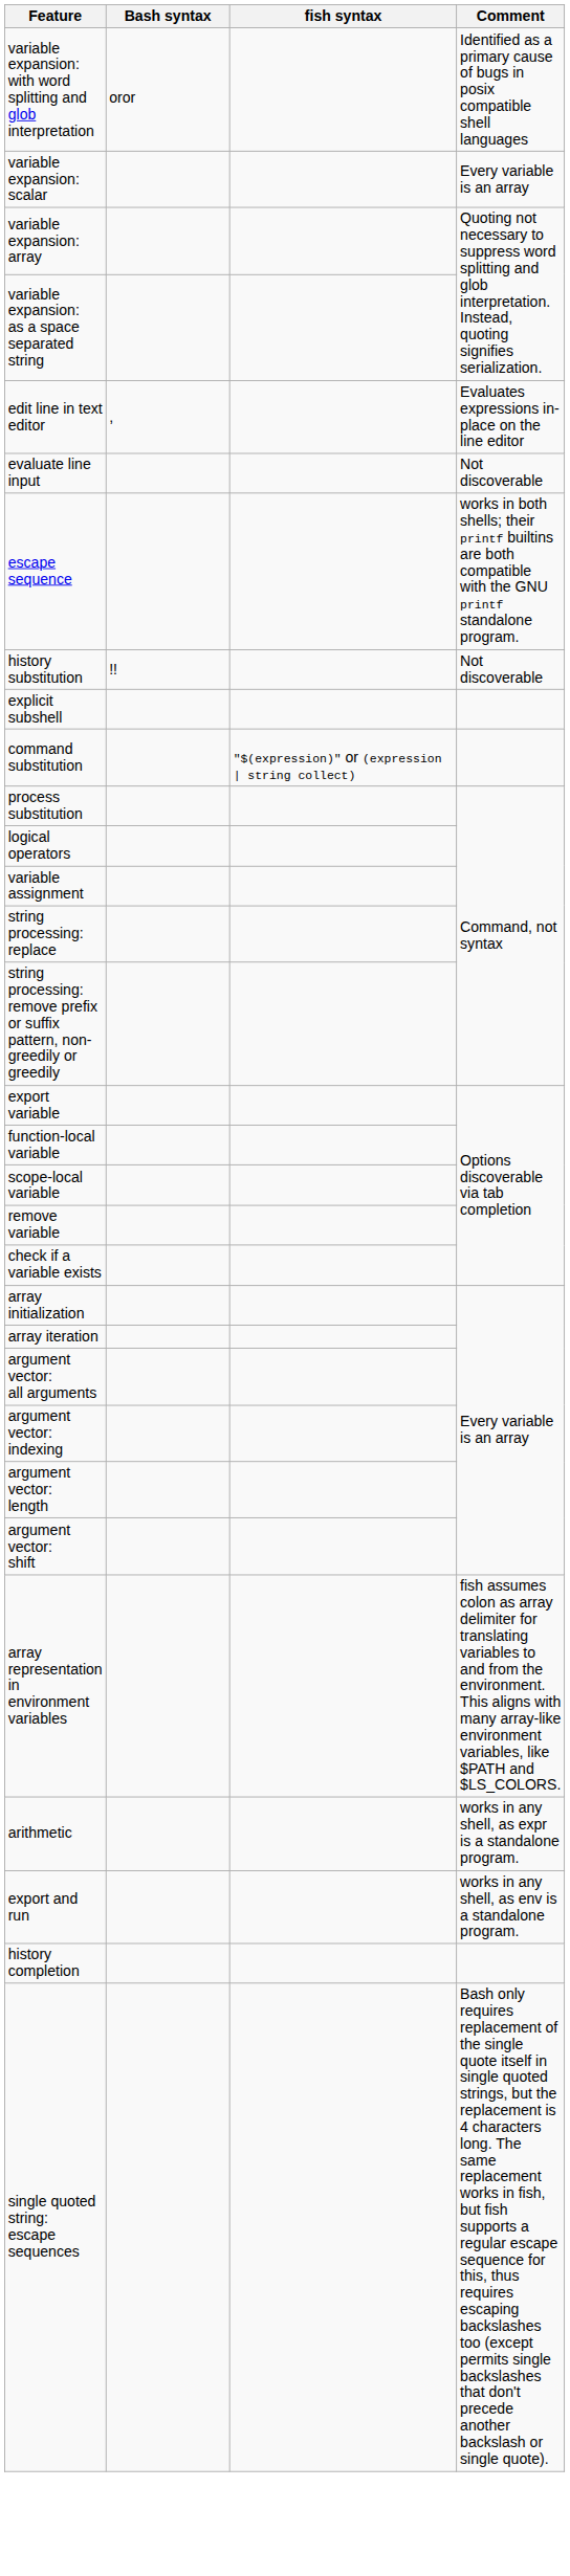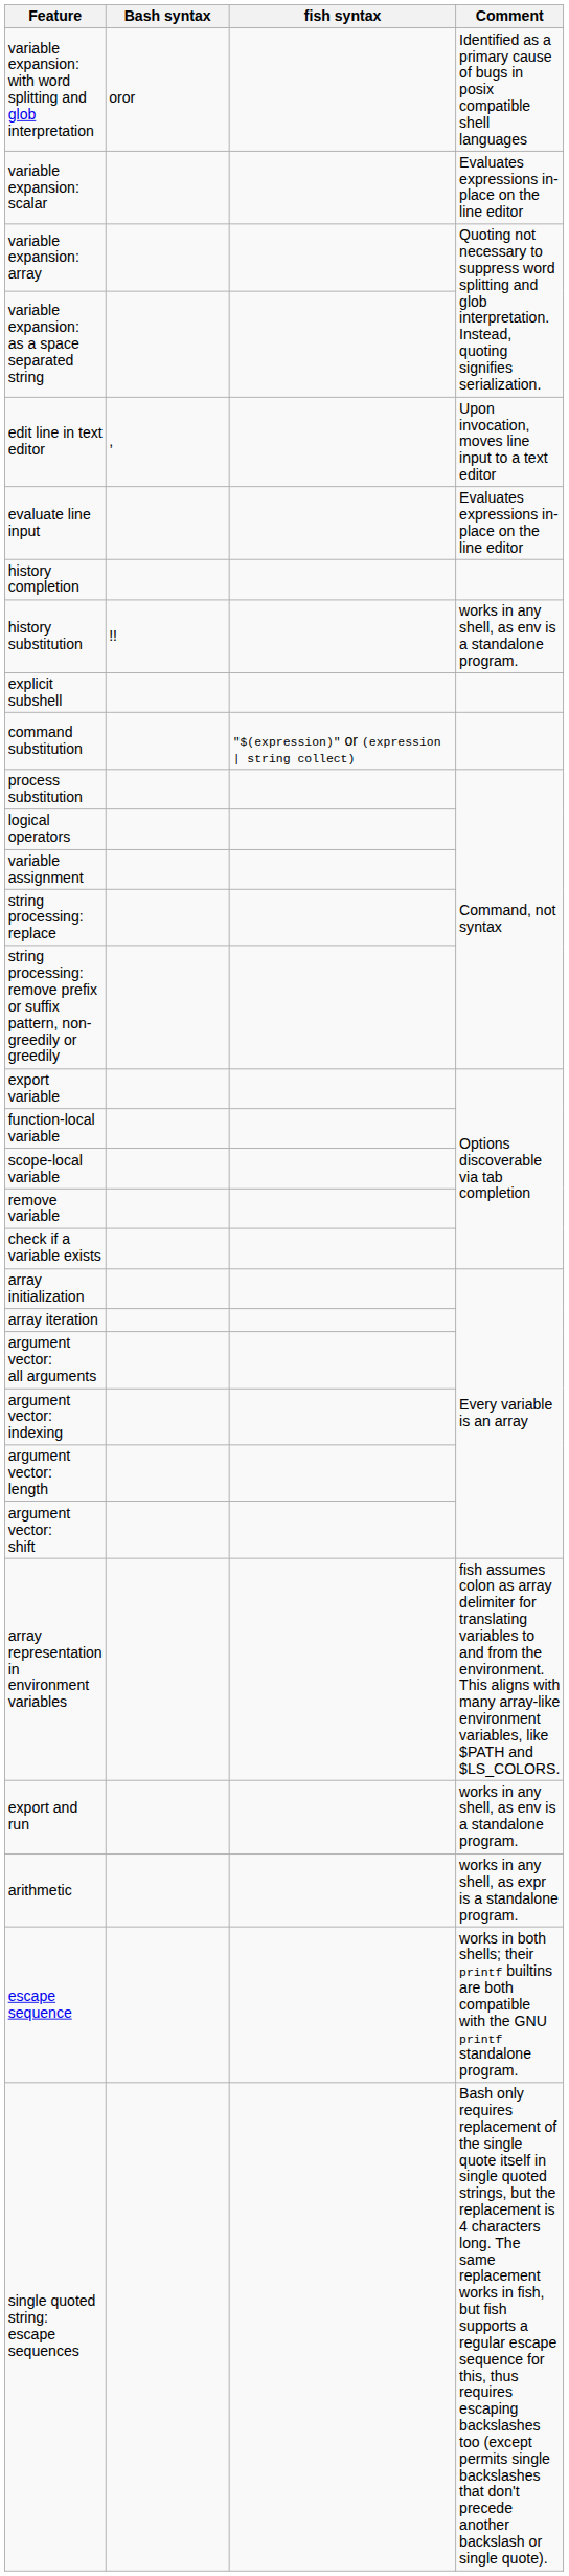 <table class="wikitable">
 <tr>
 <th style="width: 15%">Feature</th>
 <th style="width: 25%">Bash syntax</th>
 <th style="width: 45%">fish syntax</th>
 <th style="width: 15%">Comment</th>
 </tr>
 <tr>
 <td>variable expansion:<br>with word splitting and <a href='#'>glob</a> interpretation</td>
 <td><br>oror</td>
 <td></td>
 <td>Identified as a primary cause of bugs in posix compatible shell languages</td>
 </tr>
 <tr>
 <td>variable expansion:<br>scalar</td>
 <td><br></td>
 <td></td>
-<td>Every variable is an array</td>
+<td>Evaluates expressions in-place on the line editor</td>
 </tr>
 <tr>
 <td>variable expansion:<br>array</td>
 <td><br></td>
 <td><br></td>
 <td rowspan=2>Quoting not necessary to suppress word splitting and glob interpretation. Instead, quoting signifies serialization.</td>
 </tr>
 <tr>
 <td>variable expansion:<br>as a space separated string</td>
 <td><br></td>
 <td><br></td>
 </tr>
 <tr>
 <td>edit line in text editor</td>
 <td>,</td>
 <td></td>
-<td>Evaluates expressions in-place on the line editor</td>
+<td>Upon invocation, moves line input to a text editor</td>
 </tr>
 <tr>
 <td>evaluate line input</td>
 <td></td>
 <td></td>
-<td>Not discoverable</td>
+<td>Evaluates expressions in-place on the line editor</td>
 </tr>
 <tr>
-<td><a href='#'>escape sequence</a></td>
+<td>history completion</td>
 <td></td>
-<td><br></td>
-<td> works in both shells; their <code>printf</code> builtins are both compatible with the GNU <code>printf</code> standalone program.</td>
+<td></td>
+<td></td>
 </tr>
 <tr>
 <td>history substitution</td>
 <td>!!</td>
 <td></td>
-<td>Not discoverable</td>
+<td> works in any shell, as env is a standalone program.</td>
 </tr>
 <tr>
 <td>explicit subshell</td>
 <td><br></td>
 <td><br></td>
 </tr>
 <tr>
 <td>command substitution</td>
 <td><br></td>
 <td><br><code>"$(expression)"</code> or <code>(expression | string collect)</code></td>
 <td></td>
 </tr>
 <tr>
 <td>process substitution</td>
 <td><br></td>
 <td><br></td>
 <td rowspan=5>Command, not syntax</td>
 </tr>
 <tr>
 <td>logical operators</td>
 <td></td>
 <td></td>
 </tr>
 <tr>
 <td>variable assignment</td>
 <td><br></td>
 <td><br></td>
 </tr>
 <tr>
 <td>string processing:<br>replace</td>
 <td><br></td>
 <td><br></td>
 </tr>
 <tr>
 <td>string processing:<br>remove prefix or suffix pattern, non-greedily or greedily</td>
 <td><br></td>
 <td class="nowrap"><br></td>
 </tr>
 <tr>
 <td>export variable</td>
 <td><br></td>
 <td><br></td>
 <td rowspan=5>Options discoverable via tab completion</td>
 </tr>
 <tr>
 <td>function-local variable</td>
 <td><br></td>
 <td></td>
 </tr>
 <tr>
 <td>scope-local variable</td>
 <td></td>
 <td><br></td>
 </tr>
 <tr>
 <td>remove variable</td>
 <td><br></td>
 <td><br></td>
 </tr>
 <tr>
 <td>check if a variable exists</td>
 <td><br></td>
 <td><br></td>
 </tr>
 <tr>
 <td>array initialization</td>
 <td><br></td>
 <td><br></td>
 <td rowspan=6>Every variable is an array</td>
 </tr>
 <tr>
 <td>array iteration</td>
 <td></td>
 <td></td>
 </tr>
 <tr>
 <td>argument vector:<br>all arguments</td>
 <td><br></td>
 <td><br></td>
 </tr>
 <tr>
 <td>argument vector:<br>indexing</td>
 <td><br></td>
 <td><br></td>
 </tr>
 <tr>
 <td>argument vector:<br>length</td>
 <td><br></td>
 <td><br></td>
 </tr>
 <tr>
 <td>argument vector:<br>shift</td>
 <td><br></td>
 <td><br></td>
 </tr>
 <tr>
 <td>array representation in environment variables</td>
 <td></td>
 <td></td>
 <td>fish assumes colon as array delimiter for translating variables to and from the environment. This aligns with many array-like environment variables, like $PATH and $LS_COLORS.</td>
 </tr>
 <tr>
+<td>export and run</td>
+<td><br></td>
+<td></td>
+<td> works in any shell, as env is a standalone program.</td>
+</tr>
+<tr>
 <td>arithmetic</td>
 <td><br></td>
 <td><br></td>
 <td> works in any shell, as expr is a standalone program.</td>
 </tr>
 <tr>
-<td>export and run</td>
+<td><a href='#'>escape sequence</a></td>
+<td></td>
 <td><br></td>
-<td></td>
-<td> works in any shell, as env is a standalone program.</td>
-</tr>
-<tr>
-<td>history completion</td>
-<td></td>
-<td></td>
-<td></td>
+<td> works in both shells; their <code>printf</code> builtins are both compatible with the GNU <code>printf</code> standalone program.</td>
 </tr>
 <tr>
 <td>single quoted string:<br>escape sequences</td>
 <td></td>
 <td></td>
 <td>Bash only requires replacement of the single quote itself in single quoted strings, but the replacement is 4 characters long. The same replacement works in fish, but fish supports a regular escape sequence for this, thus requires escaping backslashes too (except permits single backslashes that don't precede another backslash or single quote).</td>
 </tr>
 </table>
